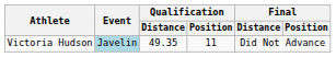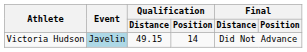 <table class=wikitable style="font-size:90%">
 <tr>
 <th rowspan="2">Athlete</th>
 <th rowspan="2">Event</th>
 <th colspan="2">Qualification</th>
 <th colspan="2">Final</th>
 </tr>
 <tr style="font-size:95%">
 <th>Distance</th>
 <th>Position</th>
 <th>Distance</th>
 <th>Position</th>
 </tr>
 <tr align=center>
 <td align=left>Victoria Hudson</td>
 <td align=left style="background: lightblue;">Javelin</td>
-<td>49.35</td>
-<td>11</td>
+<td>49.15</td>
+<td>14</td>
 <td colspan=2>Did Not Advance</td>
 </tr>
 </table>
